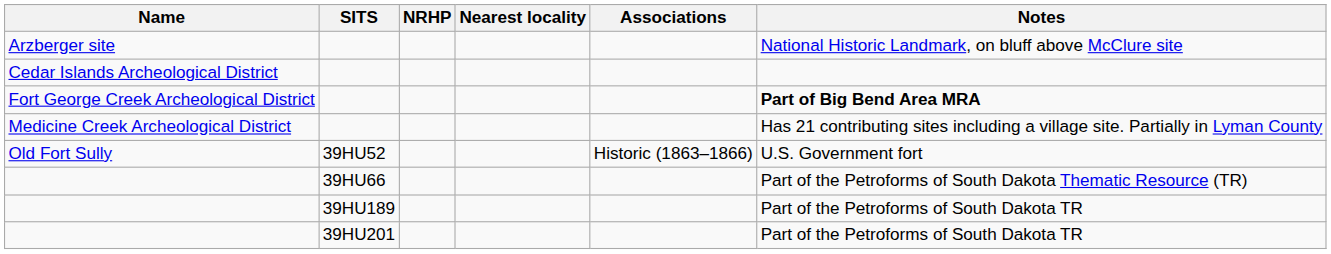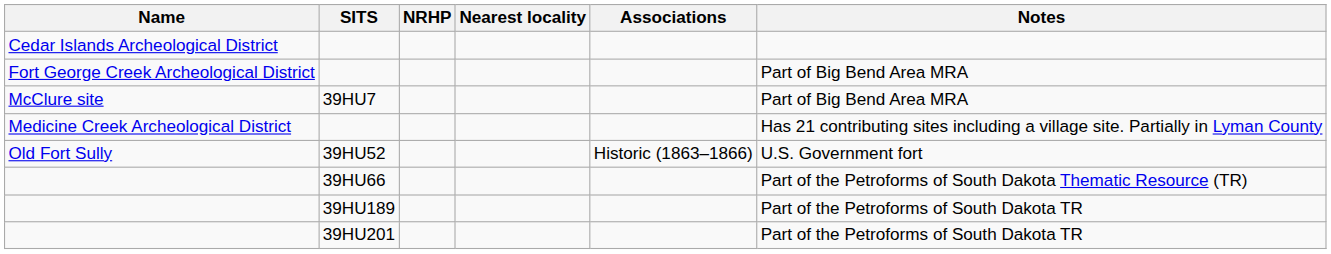 <table class="wikitable sortable">
 <tr>
 <th scope="col">Name</th>
 <th scope="col">SITS</th>
 <th scope="col">NRHP</th>
 <th scope="col">Nearest locality</th>
 <th scope="col">Associations</th>
 <th scope="col" class="unsortable">Notes</th>
-</tr>
-<tr>
-<td><a href='#'>Arzberger site</a></td>
-<td></td>
-<td></td>
-<td></td>
-<td></td>
-<td><a href='#'>National Historic Landmark</a>, on bluff above <a href='#'>McClure site</a></td>
 </tr>
 <tr>
 <td><a href='#'>Cedar Islands Archeological District</a></td>
 <td></td>
 <td></td>
 <td></td>
 <td></td>
 <td></td>
 </tr>
 <tr>
 <td><a href='#'>Fort George Creek Archeological District</a></td>
 <td></td>
 <td></td>
 <td></td>
 <td></td>
-<td><strong>Part of Big Bend Area MRA</strong></td>
+<td>Part of Big Bend Area MRA</td>
+</tr>
+<tr>
+<td><a href='#'>McClure site</a></td>
+<td>39HU7</td>
+<td></td>
+<td></td>
+<td></td>
+<td>Part of Big Bend Area MRA</td>
 </tr>
 <tr>
 <td><a href='#'>Medicine Creek Archeological District</a></td>
 <td></td>
 <td></td>
 <td></td>
 <td></td>
 <td>Has 21 contributing sites including a village site. Partially in <a href='#'>Lyman County</a></td>
 </tr>
 <tr>
 <td><a href='#'>Old Fort Sully</a></td>
 <td>39HU52</td>
 <td></td>
 <td></td>
 <td>Historic (1863–1866)</td>
 <td>U.S. Government fort</td>
 </tr>
 <tr>
 <td></td>
 <td>39HU66</td>
 <td></td>
 <td></td>
 <td></td>
 <td>Part of the Petroforms of South Dakota <a href='#'>Thematic Resource</a> (TR)</td>
 </tr>
 <tr>
 <td></td>
 <td>39HU189</td>
 <td></td>
 <td></td>
 <td></td>
 <td>Part of the Petroforms of South Dakota TR</td>
 </tr>
 <tr>
 <td></td>
 <td>39HU201</td>
 <td></td>
 <td></td>
 <td></td>
 <td>Part of the Petroforms of South Dakota TR</td>
 </tr>
 </table>
